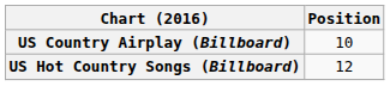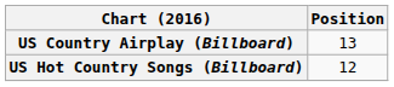 <table class="wikitable sortable plainrowheaders" style="text-align:center">
 <tr>
 <th scope="col">Chart (2016)</th>
 <th scope="col">Position</th>
 </tr>
 <tr>
 <th scope="row">US Country Airplay (<em>Billboard</em>)</th>
-<td>10</td>
+<td>13</td>
 </tr>
 <tr>
 <th scope="row">US Hot Country Songs (<em>Billboard</em>)</th>
 <td>12</td>
 </tr>
 <tr>
 </tr>
 </table>
